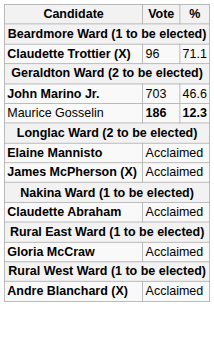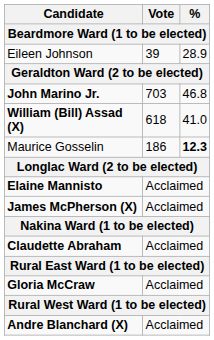 <table class="wikitable">
 <tr>
 <th bgcolor="#DDDDFF" width="170px">Candidate</th>
 <th bgcolor="#DDDDFF" width="40px">Vote</th>
 <th bgcolor="#DDDDFF" width="30px">%</th>
 </tr>
 <tr>
 <th colspan="3">Beardmore Ward (1 to be elected)</th>
 </tr>
 <tr>
-<td><strong>Claudette Trottier (X)</strong></td>
-<td>96</td>
-<td>71.1</td>
+<td>Eileen Johnson</td>
+<td>39</td>
+<td>28.9</td>
 </tr>
 <tr>
 <th colspan="3">Geraldton Ward (2 to be elected)</th>
 </tr>
 <tr>
 <td><strong>John Marino Jr.</strong></td>
 <td>703</td>
-<td>46.6</td>
+<td>46.8</td>
+</tr>
+<tr>
+<td><strong>William (Bill) Assad (X)</strong></td>
+<td>618</td>
+<td>41.0</td>
 </tr>
 <tr>
 <td>Maurice Gosselin</td>
-<td><strong>186</strong></td>
+<td>186</td>
 <td><strong>12.3</strong></td>
 </tr>
 <tr>
 <th colspan="3">Longlac Ward (2 to be elected)</th>
 </tr>
 <tr>
 <td><strong>Elaine Mannisto</strong></td>
 <td colspan="2">Acclaimed</td>
 </tr>
 <tr>
 <td><strong>James McPherson (X)</strong></td>
 <td colspan="2">Acclaimed</td>
 </tr>
 <tr>
 <th colspan="3">Nakina Ward (1 to be elected)</th>
 </tr>
 <tr>
 <td><strong>Claudette Abraham</strong></td>
 <td colspan="2">Acclaimed</td>
 </tr>
 <tr>
 <th colspan="3">Rural East Ward (1 to be elected)</th>
 </tr>
 <tr>
 <td><strong>Gloria McCraw</strong></td>
 <td colspan="2">Acclaimed</td>
 </tr>
 <tr>
 <th colspan="3">Rural West Ward (1 to be elected)</th>
 </tr>
 <tr>
 <td><strong>Andre Blanchard (X)</strong></td>
 <td colspan="2">Acclaimed</td>
 </tr>
 </table>
